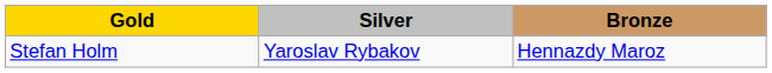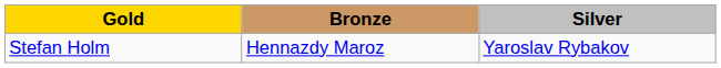 <table class="wikitable" style="text-align:left">
 <tr align="center">
 <td width=200 bgcolor=gold><strong>Gold</strong></td>
+<td width=200 bgcolor=CC9966><strong>Bronze</strong></td>
 <td width=200 bgcolor=silver><strong>Silver</strong></td>
-<td width=200 bgcolor=CC9966><strong>Bronze</strong></td>
 </tr>
 <tr>
 <td><a href='#'>Stefan Holm</a><br><em></em></td>
+<td><a href='#'>Hennazdy Maroz</a><br><em></em></td>
 <td><a href='#'>Yaroslav Rybakov</a><br><em></em></td>
-<td><a href='#'>Hennazdy Maroz</a><br><em></em></td>
 </tr>
 </table>
